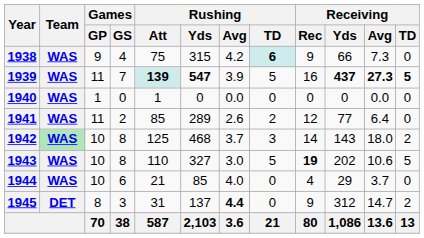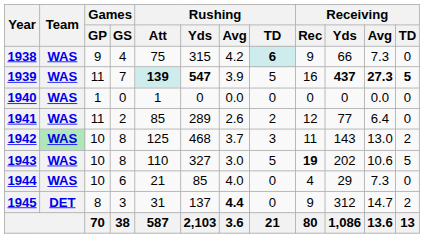 <table class="wikitable" style="text-align:center;">
 <tr>
 <th rowspan="2">Year</th>
 <th rowspan="2">Team</th>
 <th colspan="2">Games</th>
 <th colspan="4">Rushing</th>
 <th colspan="4">Receiving</th>
 </tr>
 <tr>
 <th>GP</th>
 <th>GS</th>
 <th>Att</th>
 <th>Yds</th>
 <th>Avg</th>
 <th>TD</th>
 <th>Rec</th>
 <th>Yds</th>
 <th>Avg</th>
 <th>TD</th>
 </tr>
 <tr>
 <th><a href='#'>1938</a></th>
 <th><a href='#'>WAS</a></th>
 <td>9</td>
 <td>4</td>
 <td>75</td>
 <td>315</td>
 <td>4.2</td>
 <td style="background:#cfecec; width:3em;"><strong>6</strong></td>
 <td>9</td>
 <td>66</td>
 <td>7.3</td>
 <td>0</td>
 </tr>
 <tr>
 <th><a href='#'>1939</a></th>
 <th><a href='#'>WAS</a></th>
 <td>11</td>
 <td>7</td>
 <td style="background:#cfecec; width:3em;"><strong>139</strong></td>
 <td><strong>547</strong></td>
 <td>3.9</td>
 <td>5</td>
 <td>16</td>
 <td><strong>437</strong></td>
 <td><strong>27.3</strong></td>
 <td><strong>5</strong></td>
 </tr>
 <tr>
 <th><a href='#'>1940</a></th>
 <th><a href='#'>WAS</a></th>
 <td>1</td>
 <td>0</td>
 <td>1</td>
 <td>0</td>
 <td>0.0</td>
 <td>0</td>
 <td>0</td>
 <td>0</td>
 <td>0.0</td>
 <td>0</td>
 </tr>
 <tr>
 <th><a href='#'>1941</a></th>
 <th><a href='#'>WAS</a></th>
 <td>11</td>
 <td>2</td>
 <td>85</td>
 <td>289</td>
 <td>2.6</td>
 <td>2</td>
 <td>12</td>
 <td>77</td>
 <td>6.4</td>
 <td>0</td>
 </tr>
 <tr>
 <th><a href='#'>1942</a></th>
 <th style="background:#afe6ba; width:3em;"><a href='#'>WAS</a></th>
 <td>10</td>
 <td>8</td>
 <td>125</td>
 <td>468</td>
 <td>3.7</td>
 <td>3</td>
-<td>14</td>
+<td>11</td>
 <td>143</td>
-<td>18.0</td>
+<td>13.0</td>
 <td>2</td>
 </tr>
 <tr>
 <th><a href='#'>1943</a></th>
 <th><a href='#'>WAS</a></th>
 <td>10</td>
 <td>8</td>
 <td>110</td>
 <td>327</td>
 <td>3.0</td>
 <td>5</td>
 <td><strong>19</strong></td>
 <td>202</td>
 <td>10.6</td>
 <td>5</td>
 </tr>
 <tr>
 <th><a href='#'>1944</a></th>
 <th><a href='#'>WAS</a></th>
 <td>10</td>
 <td>6</td>
 <td>21</td>
 <td>85</td>
 <td>4.0</td>
 <td>0</td>
 <td>4</td>
 <td>29</td>
-<td>3.7</td>
+<td>7.3</td>
 <td>0</td>
 </tr>
 <tr>
 <th><a href='#'>1945</a></th>
 <th><a href='#'>DET</a></th>
 <td>8</td>
 <td>3</td>
 <td>31</td>
 <td>137</td>
 <td><strong>4.4</strong></td>
 <td>0</td>
 <td>9</td>
 <td>312</td>
 <td>14.7</td>
 <td>2</td>
 </tr>
 <tr>
 <th colspan="2"></th>
 <th>70</th>
 <th>38</th>
 <th>587</th>
 <th>2,103</th>
 <th>3.6</th>
 <th>21</th>
 <th>80</th>
 <th>1,086</th>
 <th>13.6</th>
 <th>13</th>
 </tr>
 </table>
